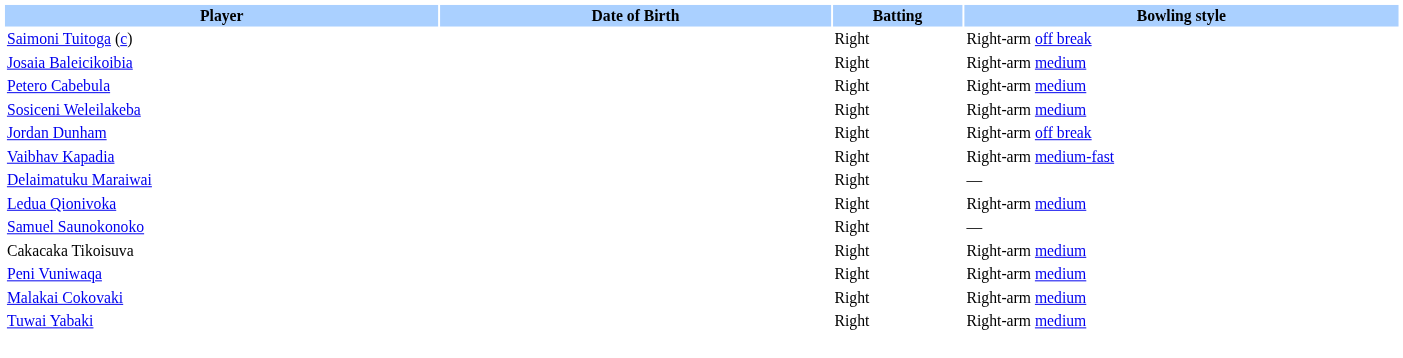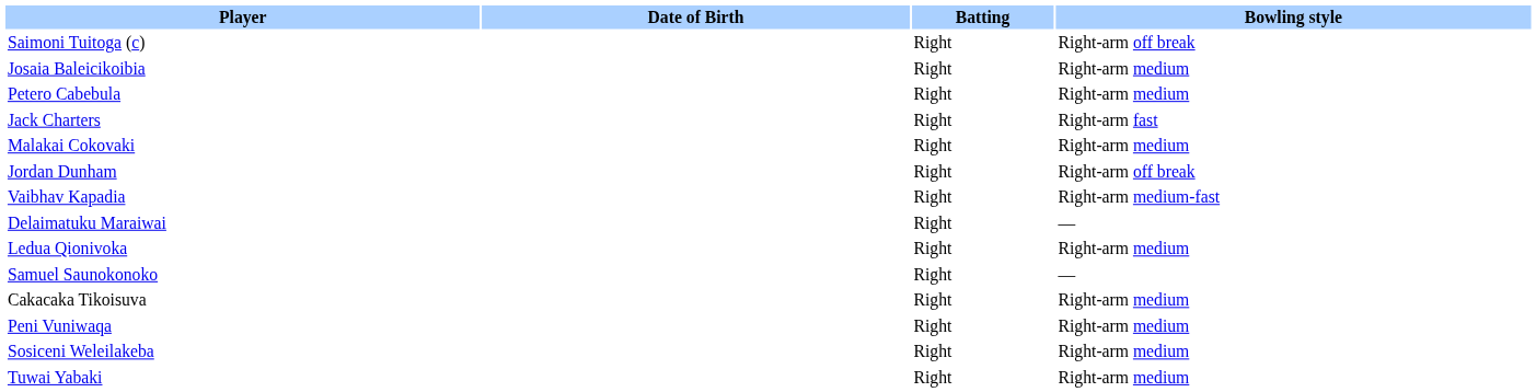 <table border="0" cellspacing="2" cellpadding="2" style="width:90%;">
 <tr style="background:#aad0ff;">
 <th width=20%>Player</th>
 <th width=18%>Date of Birth</th>
 <th width=6%>Batting</th>
 <th width=20%>Bowling style</th>
 </tr>
 <tr>
 <td><a href='#'>Saimoni Tuitoga</a> (<a href='#'>c</a>)</td>
 <td></td>
 <td>Right</td>
 <td>Right-arm <a href='#'>off break</a></td>
 </tr>
 <tr>
 <td><a href='#'>Josaia Baleicikoibia</a></td>
 <td></td>
 <td>Right</td>
 <td>Right-arm <a href='#'>medium</a></td>
 </tr>
 <tr>
 <td><a href='#'>Petero Cabebula</a></td>
 <td></td>
 <td>Right</td>
 <td>Right-arm <a href='#'>medium</a></td>
 </tr>
 <tr>
-<td><a href='#'>Sosiceni Weleilakeba</a></td>
+<td><a href='#'>Jack Charters</a></td>
+<td></td>
+<td>Right</td>
+<td>Right-arm <a href='#'>fast</a></td>
+</tr>
+<tr>
+<td><a href='#'>Malakai Cokovaki</a></td>
 <td></td>
 <td>Right</td>
 <td>Right-arm <a href='#'>medium</a></td>
 </tr>
 <tr>
 <td><a href='#'>Jordan Dunham</a></td>
 <td></td>
 <td>Right</td>
 <td>Right-arm <a href='#'>off break</a></td>
 </tr>
 <tr>
 <td><a href='#'>Vaibhav Kapadia</a></td>
 <td></td>
 <td>Right</td>
 <td>Right-arm <a href='#'>medium-fast</a></td>
 </tr>
 <tr>
 <td><a href='#'>Delaimatuku Maraiwai</a></td>
 <td></td>
 <td>Right</td>
 <td>—</td>
 </tr>
 <tr>
 <td><a href='#'>Ledua Qionivoka</a></td>
 <td></td>
 <td>Right</td>
 <td>Right-arm <a href='#'>medium</a></td>
 </tr>
 <tr>
 <td><a href='#'>Samuel Saunokonoko</a></td>
 <td></td>
 <td>Right</td>
 <td>—</td>
 </tr>
 <tr>
 <td>Cakacaka Tikoisuva</td>
 <td></td>
 <td>Right</td>
 <td>Right-arm <a href='#'>medium</a></td>
 </tr>
 <tr>
 <td><a href='#'>Peni Vuniwaqa</a></td>
 <td></td>
 <td>Right</td>
 <td>Right-arm <a href='#'>medium</a></td>
 </tr>
 <tr>
-<td><a href='#'>Malakai Cokovaki</a></td>
+<td><a href='#'>Sosiceni Weleilakeba</a></td>
 <td></td>
 <td>Right</td>
 <td>Right-arm <a href='#'>medium</a></td>
 </tr>
 <tr>
 <td><a href='#'>Tuwai Yabaki</a></td>
 <td></td>
 <td>Right</td>
 <td>Right-arm <a href='#'>medium</a></td>
 </tr>
 </table>
